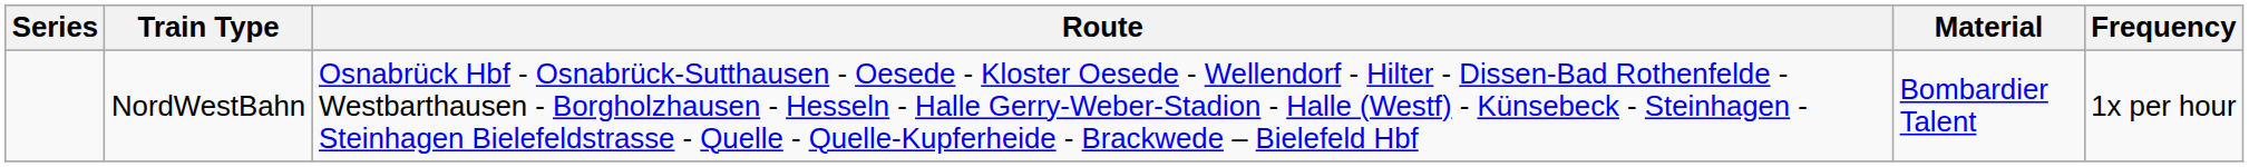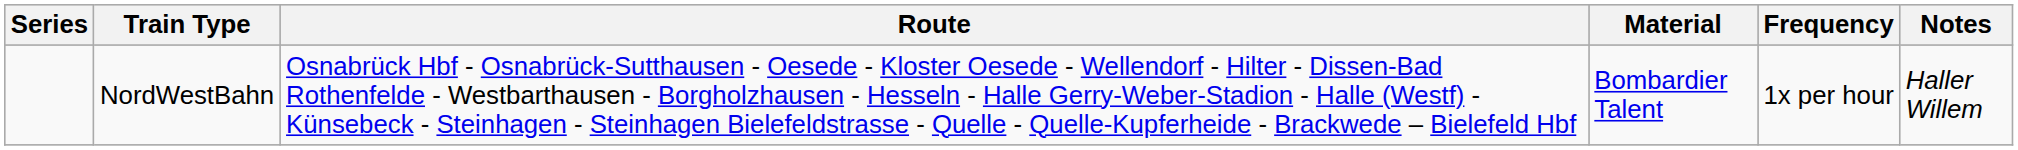 <table class="wikitable vatop">
 <tr>
 <th>Series</th>
 <th>Train Type</th>
 <th>Route</th>
 <th>Material</th>
 <th>Frequency</th>
+<th>Notes</th>
 </tr>
 <tr>
 <td></td>
 <td>NordWestBahn</td>
 <td><a href='#'>Osnabrück Hbf</a> - <a href='#'>Osnabrück-Sutthausen</a> - <a href='#'>Oesede</a> - <a href='#'>Kloster Oesede</a> - <a href='#'>Wellendorf</a> - <a href='#'>Hilter</a> - <a href='#'>Dissen-Bad Rothenfelde</a> - Westbarthausen - <a href='#'>Borgholzhausen</a> - <a href='#'>Hesseln</a> - <a href='#'>Halle Gerry-Weber-Stadion</a> - <a href='#'>Halle (Westf)</a> - <a href='#'>Künsebeck</a> - <a href='#'>Steinhagen</a> - <a href='#'>Steinhagen Bielefeldstrasse</a> - <a href='#'>Quelle</a> - <a href='#'>Quelle-Kupferheide</a> - <a href='#'>Brackwede</a> – <a href='#'>Bielefeld Hbf</a></td>
 <td><a href='#'>Bombardier Talent</a></td>
 <td>1x per hour</td>
+<td><em>Haller Willem</em></td>
 </tr>
 </table>
